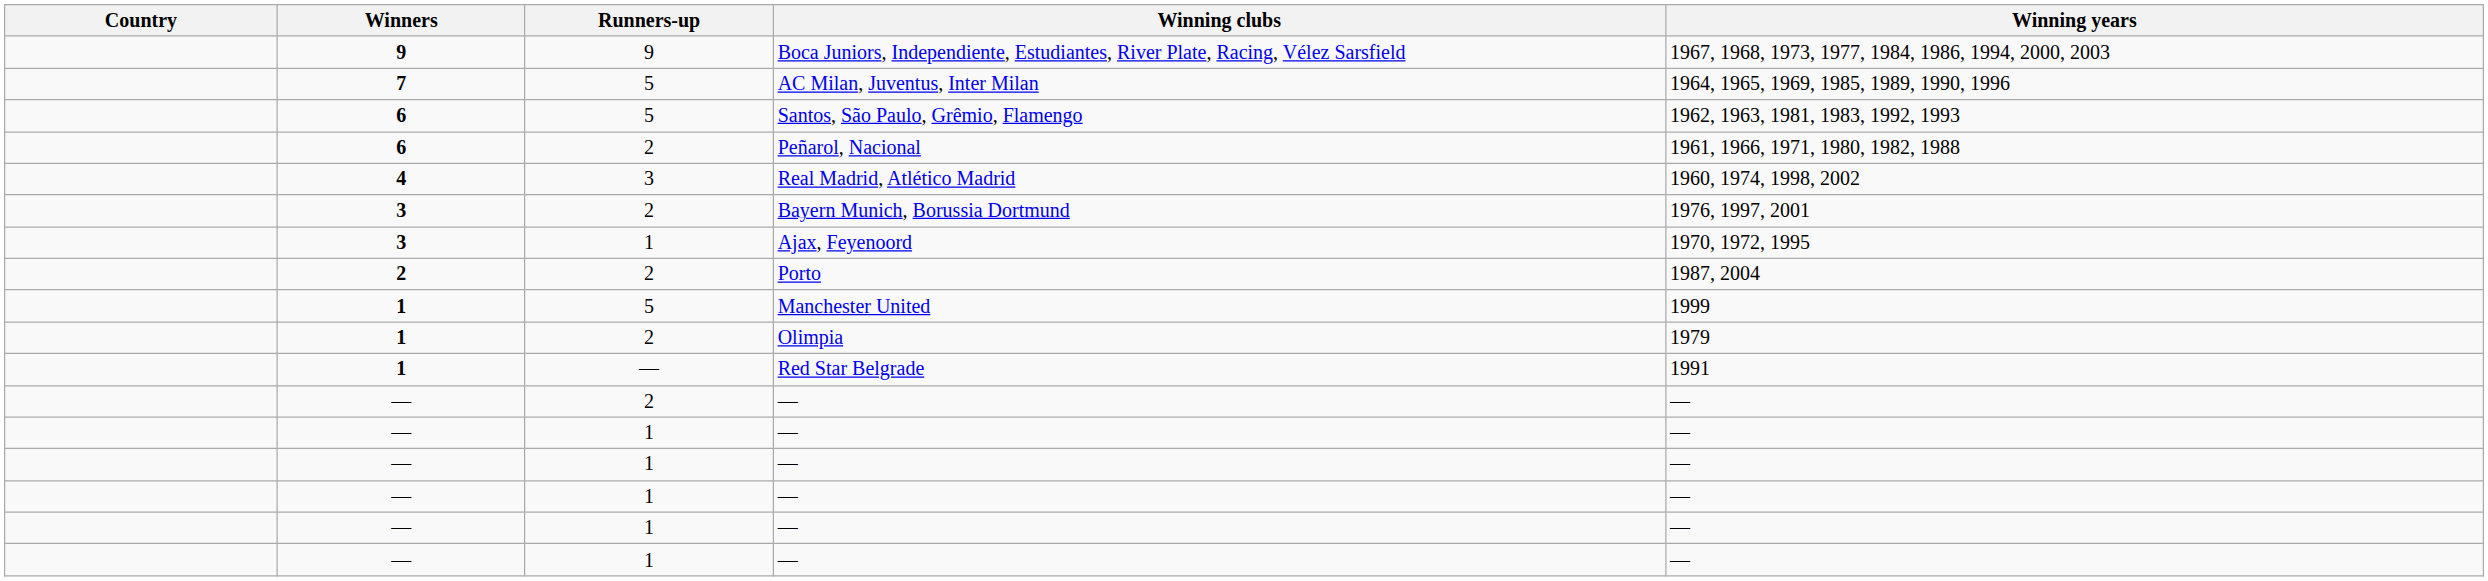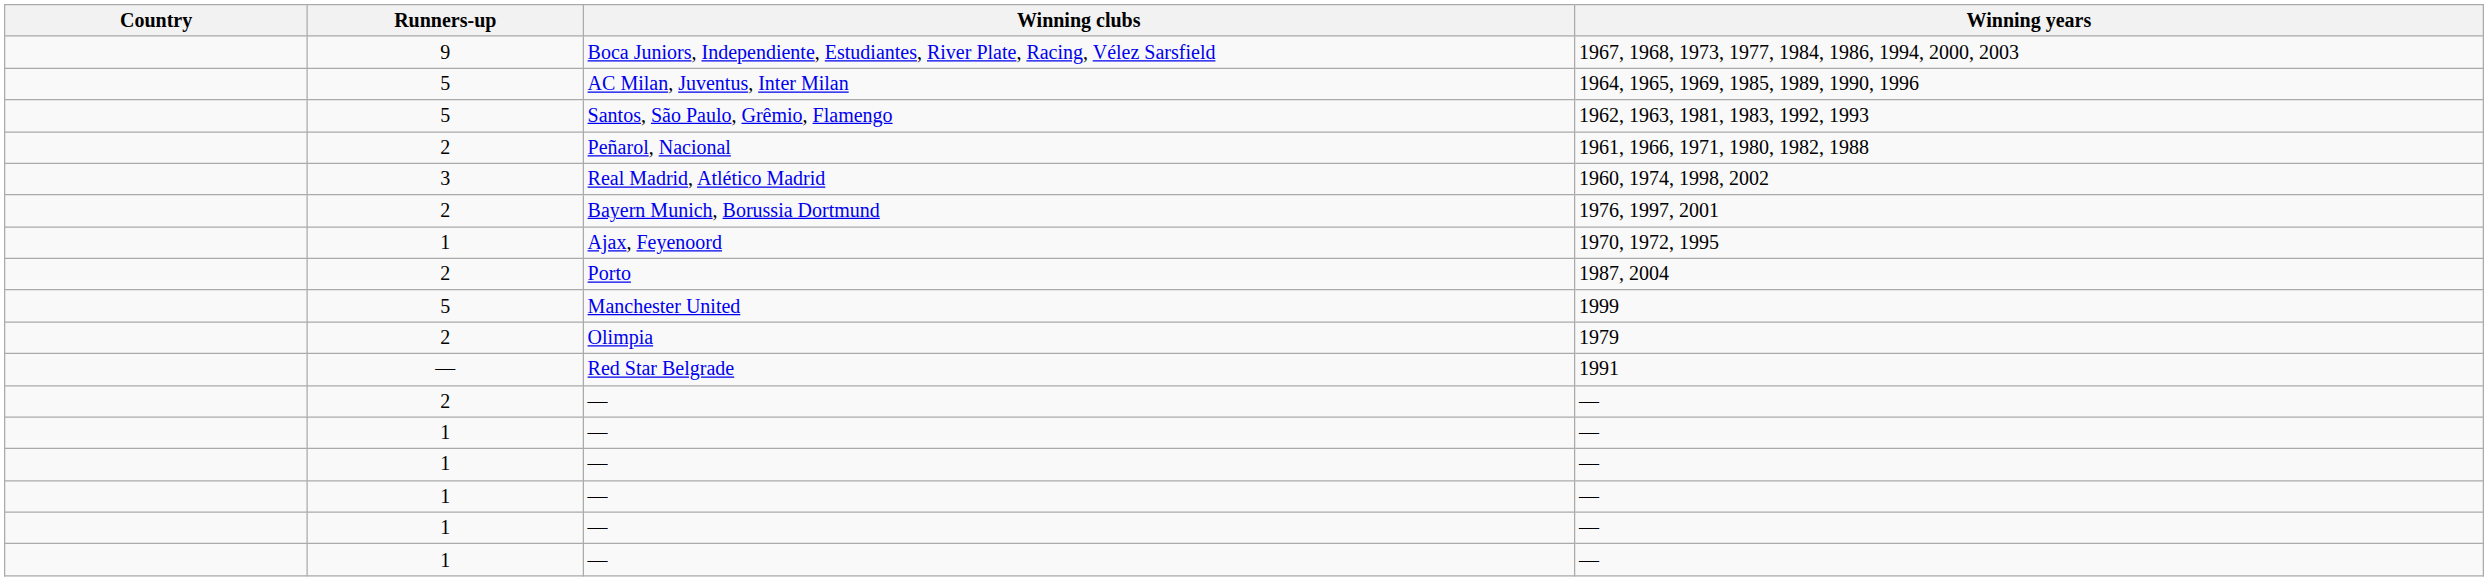 <table class="wikitable sortable" style="width:100%">
 <tr>
 <th width=11%>Country</th>
-<th width=10%>Winners</th>
 <th width=10%>Runners-up</th>
 <th width=36%>Winning clubs</th>
 <th width=33%>Winning years</th>
 </tr>
 <tr>
 <td></td>
-<td style="text-align:center"><strong>9</strong></td>
 <td style="text-align:center">9</td>
 <td><a href='#'>Boca Juniors</a>, <a href='#'>Independiente</a>, <a href='#'>Estudiantes</a>, <a href='#'>River Plate</a>, <a href='#'>Racing</a>, <a href='#'>Vélez Sarsfield</a></td>
 <td>1967, 1968, 1973, 1977, 1984, 1986, 1994, 2000, 2003</td>
 </tr>
 <tr>
 <td></td>
-<td style="text-align:center"><strong>7</strong></td>
 <td style="text-align:center">5</td>
 <td><a href='#'>AC Milan</a>, <a href='#'>Juventus</a>, <a href='#'>Inter Milan</a></td>
 <td>1964, 1965, 1969, 1985, 1989, 1990, 1996</td>
 </tr>
 <tr>
 <td></td>
-<td style="text-align:center"><strong>6</strong></td>
 <td style="text-align:center">5</td>
 <td><a href='#'>Santos</a>, <a href='#'>São Paulo</a>, <a href='#'>Grêmio</a>, <a href='#'>Flamengo</a></td>
 <td>1962, 1963, 1981, 1983, 1992, 1993</td>
 </tr>
 <tr>
 <td></td>
-<td style="text-align:center"><strong>6</strong></td>
 <td style="text-align:center">2</td>
 <td><a href='#'>Peñarol</a>, <a href='#'>Nacional</a></td>
 <td>1961, 1966, 1971, 1980, 1982, 1988</td>
 </tr>
 <tr>
 <td></td>
-<td style="text-align:center"><strong>4</strong></td>
 <td style="text-align:center">3</td>
 <td><a href='#'>Real Madrid</a>, <a href='#'>Atlético Madrid</a></td>
 <td>1960, 1974, 1998, 2002</td>
 </tr>
 <tr>
 <td></td>
-<td style="text-align:center"><strong>3</strong></td>
 <td style="text-align:center">2</td>
 <td><a href='#'>Bayern Munich</a>, <a href='#'>Borussia Dortmund</a></td>
 <td>1976, 1997, 2001</td>
 </tr>
 <tr>
 <td></td>
-<td style="text-align:center"><strong>3</strong></td>
 <td style="text-align:center">1</td>
 <td><a href='#'>Ajax</a>, <a href='#'>Feyenoord</a></td>
 <td>1970, 1972, 1995</td>
 </tr>
 <tr>
 <td></td>
-<td style="text-align:center"><strong>2</strong></td>
 <td style="text-align:center">2</td>
 <td><a href='#'>Porto</a></td>
 <td>1987, 2004</td>
 </tr>
 <tr>
 <td></td>
-<td style="text-align:center"><strong>1</strong></td>
 <td style="text-align:center">5</td>
 <td><a href='#'>Manchester United</a></td>
 <td>1999</td>
 </tr>
 <tr>
 <td></td>
-<td style="text-align:center"><strong>1</strong></td>
 <td style="text-align:center">2</td>
 <td><a href='#'>Olimpia</a></td>
 <td>1979</td>
 </tr>
 <tr>
 <td></td>
-<td style="text-align:center"><strong>1</strong></td>
 <td style="text-align:center">—</td>
 <td><a href='#'>Red Star Belgrade</a></td>
 <td>1991</td>
 </tr>
 <tr>
 <td></td>
-<td style="text-align:center">—</td>
 <td style="text-align:center">2</td>
 <td>—</td>
 <td>—</td>
 </tr>
 <tr>
 <td></td>
-<td style="text-align:center">—</td>
 <td style="text-align:center">1</td>
 <td>—</td>
 <td>—</td>
 </tr>
 <tr>
 <td></td>
-<td style="text-align:center">—</td>
 <td style="text-align:center">1</td>
 <td>—</td>
 <td>—</td>
 </tr>
 <tr>
 <td></td>
-<td style="text-align:center">—</td>
 <td style="text-align:center">1</td>
 <td>—</td>
 <td>—</td>
 </tr>
 <tr>
 <td></td>
-<td style="text-align:center">—</td>
 <td style="text-align:center">1</td>
 <td>—</td>
 <td>—</td>
 </tr>
 <tr>
 <td></td>
-<td style="text-align:center">—</td>
 <td style="text-align:center">1</td>
 <td>—</td>
 <td>—</td>
 </tr>
 </table>
